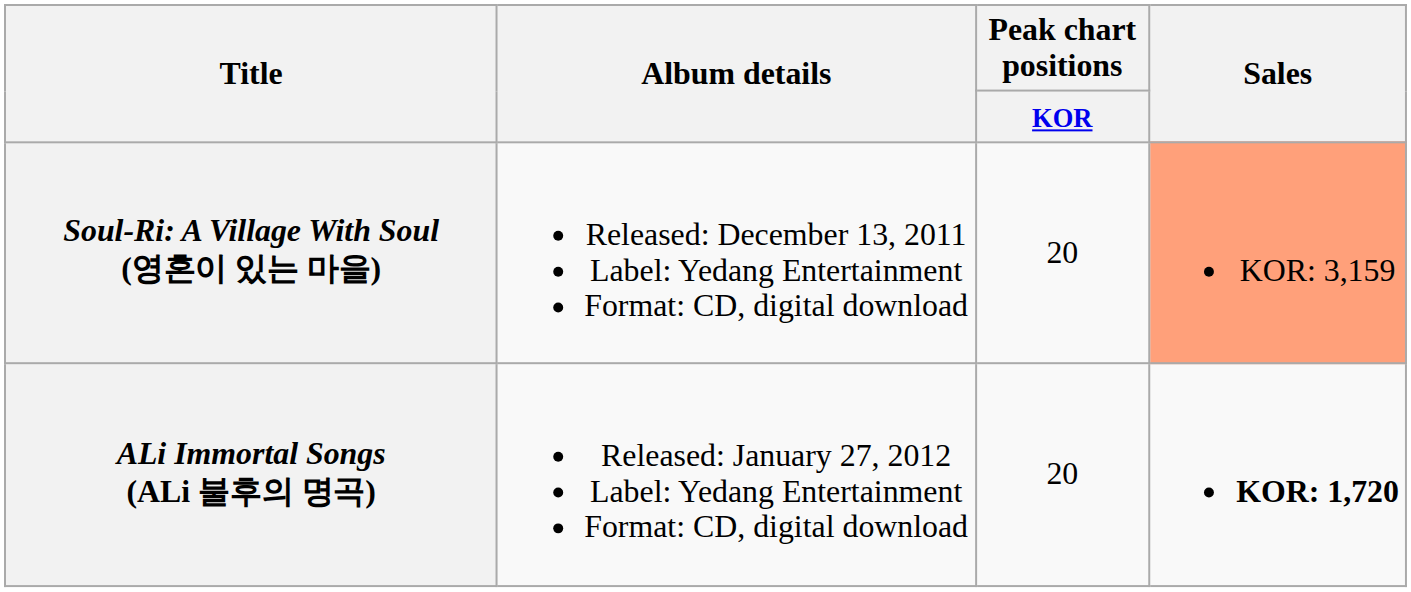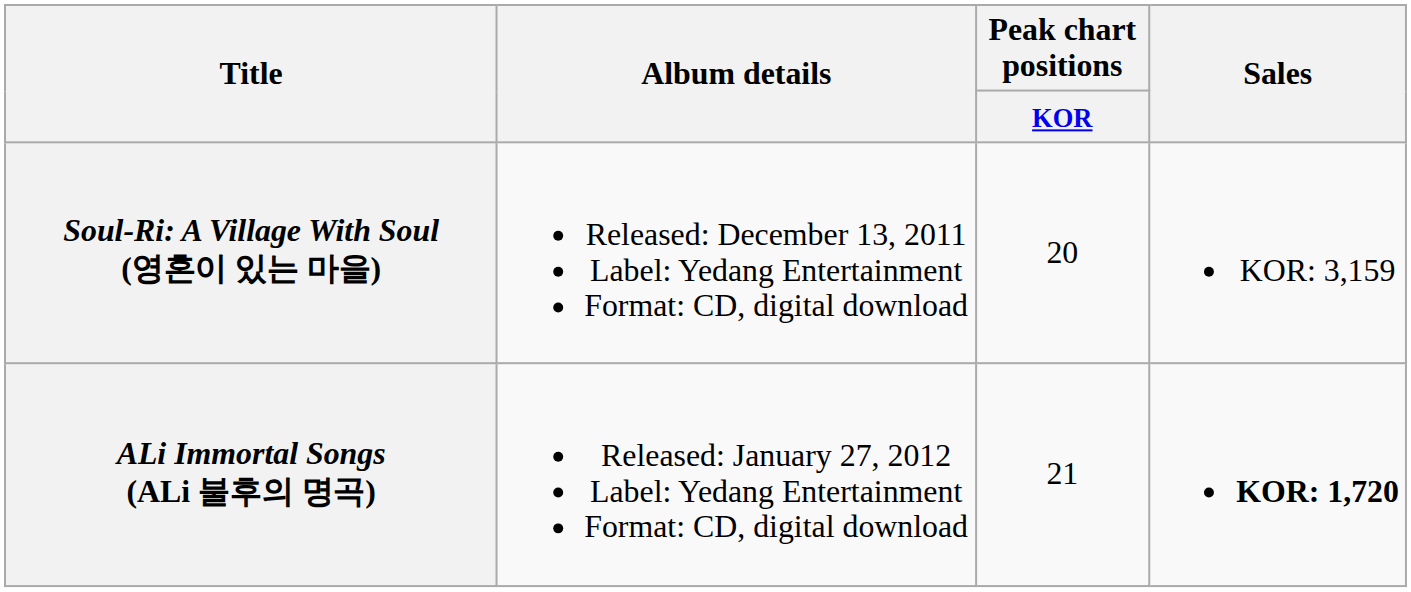 <table class="wikitable plainrowheaders" style="text-align:center;">
 <tr>
 <th scope="col" rowspan="2" style="width:15em;">Title</th>
 <th scope="col" rowspan="2">Album details</th>
 <th scope="col" colspan="1" style="width:5em;">Peak chart positions</th>
 <th scope="col" rowspan="2">Sales</th>
 </tr>
 <tr>
 <th><small><a href='#'>KOR</a></small><br></th>
 </tr>
 <tr>
 <th scope="row"><em>Soul-Ri: A Village With Soul</em><br>(영혼이 있는 마을)</th>
 <td><br><ul><li>Released: December 13, 2011</li><li>Label: Yedang Entertainment</li><li>Format: CD, digital download</li></ul></td>
 <td>20</td>
-<td style="background: lightsalmon;"><br><ul><li>KOR: 3,159</li></ul></td>
+<td><br><ul><li>KOR: 3,159</li></ul></td>
 </tr>
 <tr>
 <th scope="row"><em>ALi Immortal Songs</em><br>(ALi 불후의 명곡)</th>
 <td><br><ul><li>Released: January 27, 2012</li><li>Label: Yedang Entertainment</li><li>Format: CD, digital download</li></ul></td>
-<td>20</td>
+<td>21</td>
 <td><strong><br><ul><li>KOR: 1,720</li></ul></strong></td>
 </tr>
 </table>
